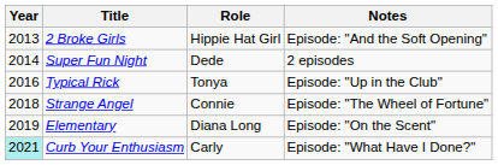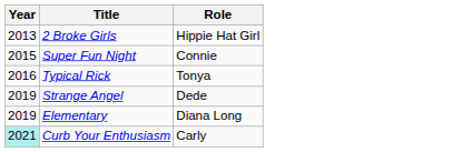 <table class="wikitable sortable">
 <tr>
 <th>Year</th>
 <th>Title</th>
 <th>Role</th>
-<th>Notes</th>
 </tr>
 <tr>
 <td>2013</td>
 <td><em><a href='#'>2 Broke Girls</a></em></td>
 <td>Hippie Hat Girl</td>
-<td>Episode: "And the Soft Opening"</td>
 </tr>
 <tr>
-<td>2014</td>
+<td>2015</td>
 <td><em><a href='#'>Super Fun Night</a></em></td>
-<td>Dede</td>
-<td>2 episodes</td>
+<td>Connie</td>
 </tr>
 <tr>
 <td>2016</td>
 <td><em><a href='#'>Typical Rick</a></em></td>
 <td>Tonya</td>
-<td>Episode: "Up in the Club"</td>
 </tr>
 <tr>
-<td>2018</td>
+<td>2019</td>
 <td><em><a href='#'>Strange Angel</a></em></td>
-<td>Connie</td>
-<td>Episode: "The Wheel of Fortune"</td>
+<td>Dede</td>
 </tr>
 <tr>
 <td>2019</td>
 <td><a href='#'><em>Elementary</em></a></td>
 <td>Diana Long</td>
-<td>Episode: "On the Scent"</td>
 </tr>
 <tr>
 <td style="background: paleturquoise;">2021</td>
 <td><em><a href='#'>Curb Your Enthusiasm</a></em></td>
 <td>Carly</td>
-<td>Episode: "What Have I Done?"</td>
 </tr>
 </table>
